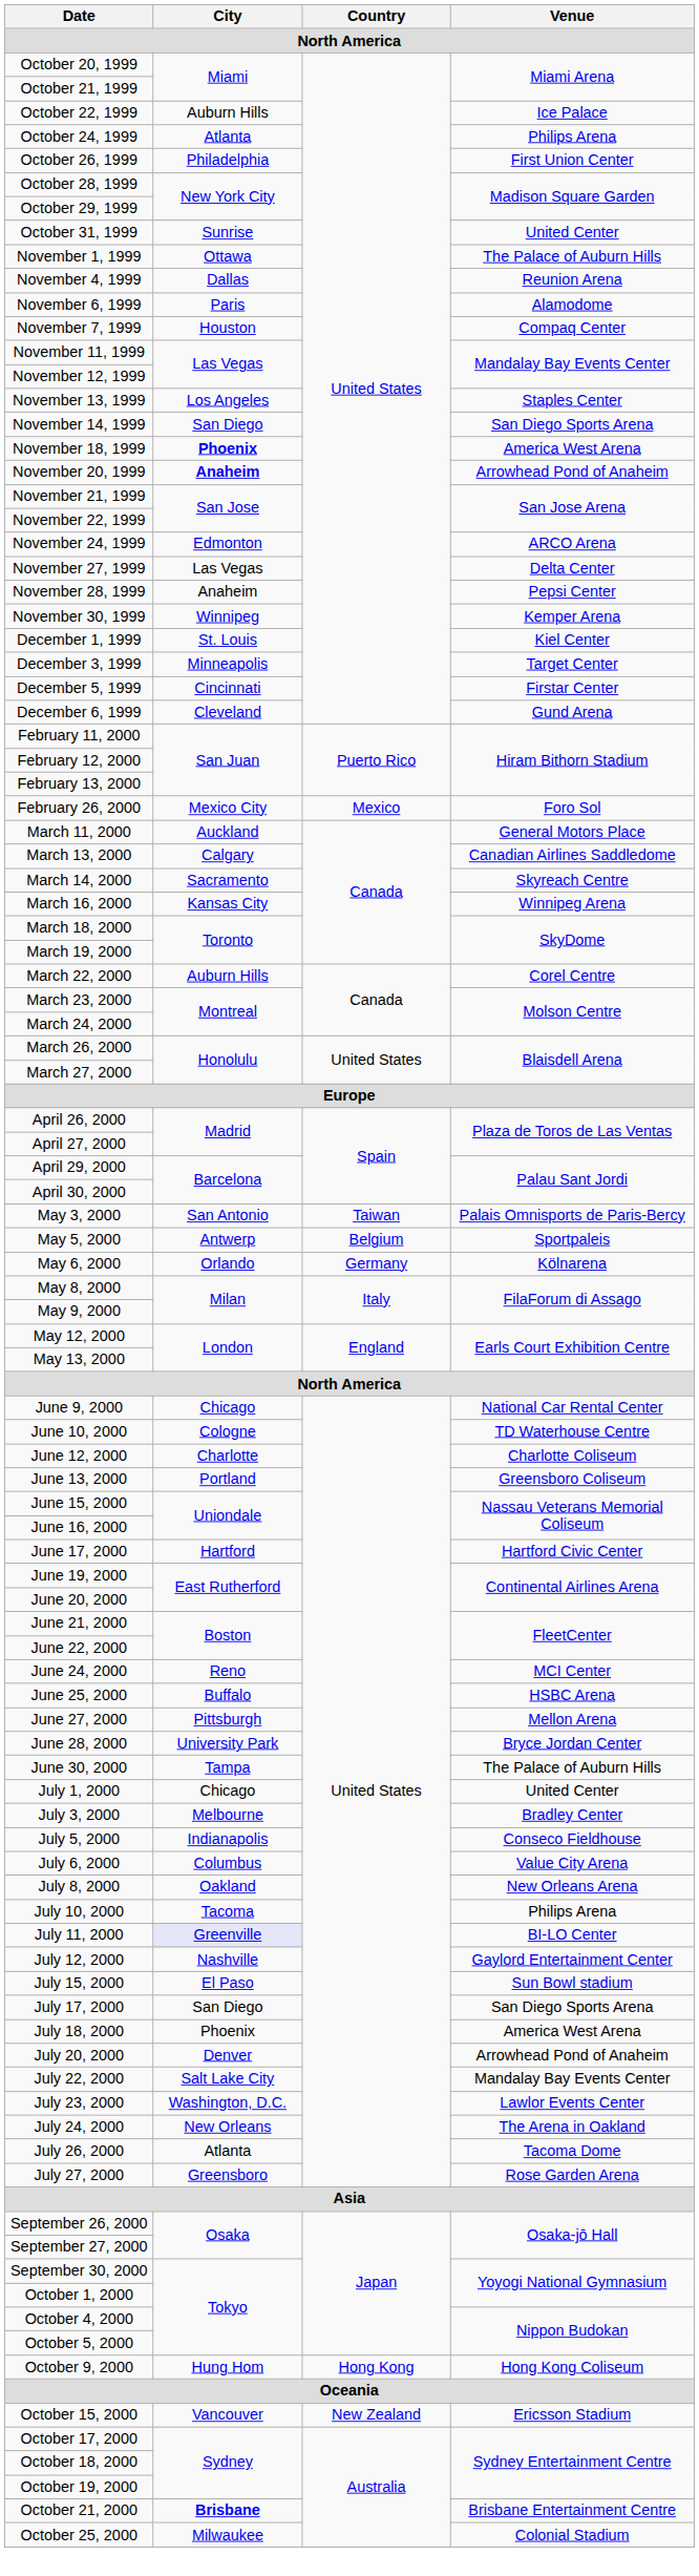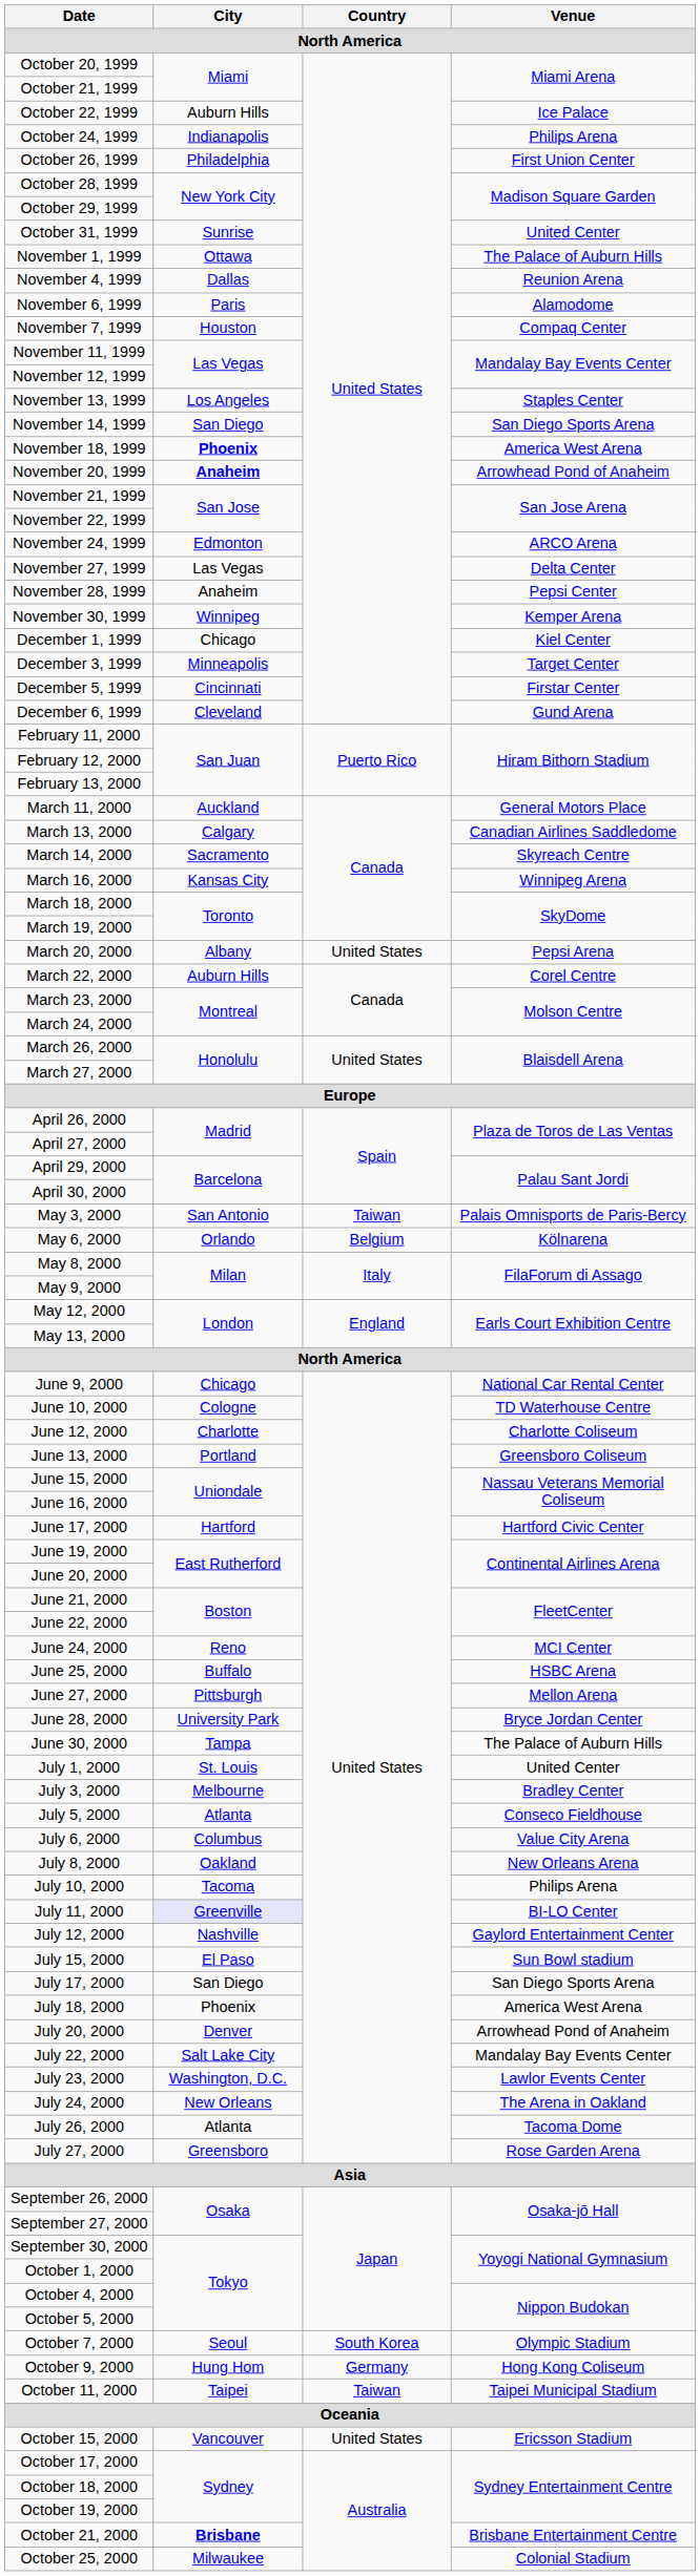 <table class="wikitable" style="text-align:center;">
 <tr>
 <th width="150">Date</th>
 <th width="150">City</th>
 <th width="150">Country</th>
 <th width="250">Venue</th>
 </tr>
 <tr bgcolor="#DDDDDD">
 <td colspan=4><strong>North America</strong></td>
 </tr>
 <tr>
 <td>October 20, 1999</td>
 <td rowspan="2"><a href='#'>Miami</a></td>
 <td rowspan="28"><a href='#'>United States</a></td>
 <td rowspan="2"><a href='#'>Miami Arena</a></td>
 </tr>
 <tr>
 <td>October 21, 1999</td>
 </tr>
 <tr>
 <td>October 22, 1999</td>
 <td>Auburn Hills</td>
 <td><a href='#'>Ice Palace</a></td>
 </tr>
 <tr>
 <td>October 24, 1999</td>
-<td><a href='#'>Atlanta</a></td>
+<td><a href='#'>Indianapolis</a></td>
 <td><a href='#'>Philips Arena</a></td>
 </tr>
 <tr>
 <td>October 26, 1999</td>
 <td><a href='#'>Philadelphia</a></td>
 <td><a href='#'>First Union Center</a></td>
 </tr>
 <tr>
 <td>October 28, 1999</td>
 <td rowspan="2"><a href='#'>New York City</a></td>
 <td rowspan="2"><a href='#'>Madison Square Garden</a></td>
 </tr>
 <tr>
 <td>October 29, 1999</td>
 </tr>
 <tr>
 <td>October 31, 1999</td>
 <td><a href='#'>Sunrise</a></td>
 <td><a href='#'>United Center</a></td>
 </tr>
 <tr>
 <td>November 1, 1999</td>
 <td><a href='#'>Ottawa</a></td>
 <td><a href='#'>The Palace of Auburn Hills</a></td>
 </tr>
 <tr>
 <td>November 4, 1999</td>
 <td><a href='#'>Dallas</a></td>
 <td><a href='#'>Reunion Arena</a></td>
 </tr>
 <tr>
 <td>November 6, 1999</td>
 <td><a href='#'>Paris</a></td>
 <td><a href='#'>Alamodome</a></td>
 </tr>
 <tr>
 <td>November 7, 1999</td>
 <td><a href='#'>Houston</a></td>
 <td><a href='#'>Compaq Center</a></td>
 </tr>
 <tr>
 <td>November 11, 1999</td>
 <td rowspan="2"><a href='#'>Las Vegas</a></td>
 <td rowspan="2"><a href='#'>Mandalay Bay Events Center</a></td>
 </tr>
 <tr>
 <td>November 12, 1999</td>
 </tr>
 <tr>
 <td>November 13, 1999</td>
 <td><a href='#'>Los Angeles</a></td>
 <td><a href='#'>Staples Center</a></td>
 </tr>
 <tr>
 <td>November 14, 1999</td>
 <td><a href='#'>San Diego</a></td>
 <td><a href='#'>San Diego Sports Arena</a></td>
 </tr>
 <tr>
 <td>November 18, 1999</td>
 <td><strong><a href='#'>Phoenix</a></strong></td>
 <td><a href='#'>America West Arena</a></td>
 </tr>
 <tr>
 <td>November 20, 1999</td>
 <td><strong><a href='#'>Anaheim</a></strong></td>
 <td><a href='#'>Arrowhead Pond of Anaheim</a></td>
 </tr>
 <tr>
 <td>November 21, 1999</td>
 <td rowspan="2"><a href='#'>San Jose</a></td>
 <td rowspan="2"><a href='#'>San Jose Arena</a></td>
 </tr>
 <tr>
 <td>November 22, 1999</td>
 </tr>
 <tr>
 <td>November 24, 1999</td>
 <td><a href='#'>Edmonton</a></td>
 <td><a href='#'>ARCO Arena</a></td>
 </tr>
 <tr>
 <td>November 27, 1999</td>
 <td>Las Vegas</td>
 <td><a href='#'>Delta Center</a></td>
 </tr>
 <tr>
 <td>November 28, 1999</td>
 <td>Anaheim</td>
 <td><a href='#'>Pepsi Center</a></td>
 </tr>
 <tr>
 <td>November 30, 1999</td>
 <td><a href='#'>Winnipeg</a></td>
 <td><a href='#'>Kemper Arena</a></td>
 </tr>
 <tr>
 <td>December 1, 1999</td>
-<td><a href='#'>St. Louis</a></td>
+<td>Chicago</td>
 <td><a href='#'>Kiel Center</a></td>
 </tr>
 <tr>
 <td>December 3, 1999</td>
 <td><a href='#'>Minneapolis</a></td>
 <td><a href='#'>Target Center</a></td>
 </tr>
 <tr>
 <td>December 5, 1999</td>
 <td><a href='#'>Cincinnati</a></td>
 <td><a href='#'>Firstar Center</a></td>
 </tr>
 <tr>
 <td>December 6, 1999</td>
 <td><a href='#'>Cleveland</a></td>
 <td><a href='#'>Gund Arena</a></td>
 </tr>
 <tr>
 <td>February 11, 2000</td>
 <td rowspan="3"><a href='#'>San Juan</a></td>
 <td rowspan="3"><a href='#'>Puerto Rico</a></td>
 <td rowspan="3"><a href='#'>Hiram Bithorn Stadium</a></td>
 </tr>
 <tr>
 <td>February 12, 2000</td>
 </tr>
 <tr>
 <td>February 13, 2000</td>
 </tr>
 <tr>
-<td>February 26, 2000</td>
-<td><a href='#'>Mexico City</a></td>
-<td><a href='#'>Mexico</a></td>
-<td><a href='#'>Foro Sol</a></td>
-</tr>
-<tr>
 <td>March 11, 2000</td>
 <td><a href='#'>Auckland</a></td>
 <td rowspan="6"><a href='#'>Canada</a></td>
 <td><a href='#'>General Motors Place</a></td>
 </tr>
 <tr>
 <td>March 13, 2000</td>
 <td><a href='#'>Calgary</a></td>
 <td><a href='#'>Canadian Airlines Saddledome</a></td>
 </tr>
 <tr>
 <td>March 14, 2000</td>
 <td><a href='#'>Sacramento</a></td>
 <td><a href='#'>Skyreach Centre</a></td>
 </tr>
 <tr>
 <td>March 16, 2000</td>
 <td><a href='#'>Kansas City</a></td>
 <td><a href='#'>Winnipeg Arena</a></td>
 </tr>
 <tr>
 <td>March 18, 2000</td>
 <td rowspan="2"><a href='#'>Toronto</a></td>
 <td rowspan="2"><a href='#'>SkyDome</a></td>
 </tr>
 <tr>
 <td>March 19, 2000</td>
+</tr>
+<tr>
+<td>March 20, 2000</td>
+<td><a href='#'>Albany</a></td>
+<td>United States</td>
+<td><a href='#'>Pepsi Arena</a></td>
 </tr>
 <tr>
 <td>March 22, 2000</td>
 <td><a href='#'>Auburn Hills</a></td>
 <td rowspan="3">Canada</td>
 <td><a href='#'>Corel Centre</a></td>
 </tr>
 <tr>
 <td>March 23, 2000</td>
 <td rowspan="2"><a href='#'>Montreal</a></td>
 <td rowspan="2"><a href='#'>Molson Centre</a></td>
 </tr>
 <tr>
 <td>March 24, 2000</td>
 </tr>
 <tr>
 <td>March 26, 2000</td>
 <td rowspan="2"><a href='#'>Honolulu</a></td>
 <td rowspan="2">United States</td>
 <td rowspan="2"><a href='#'>Blaisdell Arena</a></td>
 </tr>
 <tr>
 <td>March 27, 2000</td>
 </tr>
 <tr bgcolor="#DDDDDD">
 <td colspan="4"><strong>Europe</strong></td>
 </tr>
 <tr>
 <td>April 26, 2000</td>
 <td rowspan="2"><a href='#'>Madrid</a></td>
 <td rowspan="4"><a href='#'>Spain</a></td>
 <td rowspan="2"><a href='#'>Plaza de Toros de Las Ventas</a></td>
 </tr>
 <tr>
 <td>April 27, 2000</td>
 </tr>
 <tr>
 <td>April 29, 2000</td>
 <td rowspan="2"><a href='#'>Barcelona</a></td>
 <td rowspan="2"><a href='#'>Palau Sant Jordi</a></td>
 </tr>
 <tr>
 <td>April 30, 2000</td>
 </tr>
 <tr>
 <td>May 3, 2000</td>
 <td><a href='#'>San Antonio</a></td>
 <td><a href='#'>Taiwan</a></td>
 <td><a href='#'>Palais Omnisports de Paris-Bercy</a></td>
 </tr>
 <tr>
-<td>May 5, 2000</td>
-<td><a href='#'>Antwerp</a></td>
-<td><a href='#'>Belgium</a></td>
-<td><a href='#'>Sportpaleis</a></td>
-</tr>
-<tr>
 <td>May 6, 2000</td>
 <td><a href='#'>Orlando</a></td>
-<td><a href='#'>Germany</a></td>
+<td><a href='#'>Belgium</a></td>
 <td><a href='#'>Kölnarena</a></td>
 </tr>
 <tr>
 <td>May 8, 2000</td>
 <td rowspan="2"><a href='#'>Milan</a></td>
 <td rowspan="2"><a href='#'>Italy</a></td>
 <td rowspan="2"><a href='#'>FilaForum di Assago</a></td>
 </tr>
 <tr>
 <td>May 9, 2000</td>
 </tr>
 <tr>
 <td>May 12, 2000</td>
 <td rowspan="2"><a href='#'>London</a></td>
 <td rowspan="2"><a href='#'>England</a></td>
 <td rowspan="2"><a href='#'>Earls Court Exhibition Centre</a></td>
 </tr>
 <tr>
 <td>May 13, 2000</td>
 </tr>
 <tr bgcolor="#DDDDDD">
 <td colspan=4><strong>North America</strong></td>
 </tr>
 <tr>
 <td>June 9, 2000</td>
 <td><a href='#'>Chicago</a></td>
 <td rowspan="33">United States</td>
 <td><a href='#'>National Car Rental Center</a></td>
 </tr>
 <tr>
 <td>June 10, 2000</td>
 <td><a href='#'>Cologne</a></td>
 <td><a href='#'>TD Waterhouse Centre</a></td>
 </tr>
 <tr>
 <td>June 12, 2000</td>
 <td><a href='#'>Charlotte</a></td>
 <td><a href='#'>Charlotte Coliseum</a></td>
 </tr>
 <tr>
 <td>June 13, 2000</td>
 <td><a href='#'>Portland</a></td>
 <td><a href='#'>Greensboro Coliseum</a></td>
 </tr>
 <tr>
 <td>June 15, 2000</td>
 <td rowspan="2"><a href='#'>Uniondale</a></td>
 <td rowspan="2"><a href='#'>Nassau Veterans Memorial Coliseum</a></td>
 </tr>
 <tr>
 <td>June 16, 2000</td>
 </tr>
 <tr>
 <td>June 17, 2000</td>
 <td><a href='#'>Hartford</a></td>
 <td><a href='#'>Hartford Civic Center</a></td>
 </tr>
 <tr>
 <td>June 19, 2000</td>
 <td rowspan="2"><a href='#'>East Rutherford</a></td>
 <td rowspan="2"><a href='#'>Continental Airlines Arena</a></td>
 </tr>
 <tr>
 <td>June 20, 2000</td>
 </tr>
 <tr>
 <td>June 21, 2000</td>
 <td rowspan="2"><a href='#'>Boston</a></td>
 <td rowspan="2"><a href='#'>FleetCenter</a></td>
 </tr>
 <tr>
 <td>June 22, 2000</td>
 </tr>
 <tr>
 <td>June 24, 2000</td>
 <td><a href='#'>Reno</a></td>
 <td><a href='#'>MCI Center</a></td>
 </tr>
 <tr>
 <td>June 25, 2000</td>
 <td><a href='#'>Buffalo</a></td>
 <td><a href='#'>HSBC Arena</a></td>
 </tr>
 <tr>
 <td>June 27, 2000</td>
 <td><a href='#'>Pittsburgh</a></td>
 <td><a href='#'>Mellon Arena</a></td>
 </tr>
 <tr>
 <td>June 28, 2000</td>
 <td><a href='#'>University Park</a></td>
 <td><a href='#'>Bryce Jordan Center</a></td>
 </tr>
 <tr>
 <td>June 30, 2000</td>
 <td><a href='#'>Tampa</a></td>
 <td>The Palace of Auburn Hills</td>
 </tr>
 <tr>
 <td>July 1, 2000</td>
-<td>Chicago</td>
+<td><a href='#'>St. Louis</a></td>
 <td>United Center</td>
 </tr>
 <tr>
 <td>July 3, 2000</td>
 <td><a href='#'>Melbourne</a></td>
 <td><a href='#'>Bradley Center</a></td>
 </tr>
 <tr>
 <td>July 5, 2000</td>
-<td><a href='#'>Indianapolis</a></td>
+<td><a href='#'>Atlanta</a></td>
 <td><a href='#'>Conseco Fieldhouse</a></td>
 </tr>
 <tr>
 <td>July 6, 2000</td>
 <td><a href='#'>Columbus</a></td>
 <td><a href='#'>Value City Arena</a></td>
 </tr>
 <tr>
 <td>July 8, 2000</td>
 <td><a href='#'>Oakland</a></td>
 <td><a href='#'>New Orleans Arena</a></td>
 </tr>
 <tr>
 <td>July 10, 2000</td>
 <td><a href='#'>Tacoma</a></td>
 <td>Philips Arena</td>
 </tr>
 <tr>
 <td>July 11, 2000</td>
 <td style="background: lavender;"><a href='#'>Greenville</a></td>
 <td><a href='#'>BI-LO Center</a></td>
 </tr>
 <tr>
 <td>July 12, 2000</td>
 <td><a href='#'>Nashville</a></td>
 <td><a href='#'>Gaylord Entertainment Center</a></td>
 </tr>
 <tr>
 <td>July 15, 2000</td>
 <td><a href='#'>El Paso</a></td>
 <td><a href='#'>Sun Bowl stadium</a></td>
 </tr>
 <tr>
 <td>July 17, 2000</td>
 <td>San Diego</td>
 <td>San Diego Sports Arena</td>
 </tr>
 <tr>
 <td>July 18, 2000</td>
 <td>Phoenix</td>
 <td>America West Arena</td>
 </tr>
 <tr>
 <td>July 20, 2000</td>
 <td><a href='#'>Denver</a></td>
 <td>Arrowhead Pond of Anaheim</td>
 </tr>
 <tr>
 <td>July 22, 2000</td>
 <td><a href='#'>Salt Lake City</a></td>
 <td>Mandalay Bay Events Center</td>
 </tr>
 <tr>
 <td>July 23, 2000</td>
 <td><a href='#'>Washington, D.C.</a></td>
 <td><a href='#'>Lawlor Events Center</a></td>
 </tr>
 <tr>
 <td>July 24, 2000</td>
 <td><a href='#'>New Orleans</a></td>
 <td><a href='#'>The Arena in Oakland</a></td>
 </tr>
 <tr>
 <td>July 26, 2000</td>
 <td>Atlanta</td>
 <td><a href='#'>Tacoma Dome</a></td>
 </tr>
 <tr>
 <td>July 27, 2000</td>
 <td><a href='#'>Greensboro</a></td>
 <td><a href='#'>Rose Garden Arena</a></td>
 </tr>
 <tr bgcolor="#DDDDDD">
 <td colspan="4"><strong>Asia</strong></td>
 </tr>
 <tr>
 <td>September 26, 2000</td>
 <td rowspan="2"><a href='#'>Osaka</a></td>
 <td rowspan="6"><a href='#'>Japan</a></td>
 <td rowspan="2"><a href='#'>Osaka-jō Hall</a></td>
 </tr>
 <tr>
 <td>September 27, 2000</td>
 </tr>
 <tr>
 <td>September 30, 2000</td>
 <td rowspan="4"><a href='#'>Tokyo</a></td>
 <td rowspan="2"><a href='#'>Yoyogi National Gymnasium</a></td>
 </tr>
 <tr>
 <td>October 1, 2000</td>
 </tr>
 <tr>
 <td>October 4, 2000</td>
 <td rowspan="2"><a href='#'>Nippon Budokan</a></td>
 </tr>
 <tr>
 <td>October 5, 2000</td>
 </tr>
 <tr>
+<td>October 7, 2000</td>
+<td><a href='#'>Seoul</a></td>
+<td><a href='#'>South Korea</a></td>
+<td><a href='#'>Olympic Stadium</a></td>
+</tr>
+<tr>
 <td>October 9, 2000</td>
 <td><a href='#'>Hung Hom</a></td>
-<td><a href='#'>Hong Kong</a></td>
+<td><a href='#'>Germany</a></td>
 <td><a href='#'>Hong Kong Coliseum</a></td>
+</tr>
+<tr>
+<td>October 11, 2000</td>
+<td><a href='#'>Taipei</a></td>
+<td><a href='#'>Taiwan</a></td>
+<td><a href='#'>Taipei Municipal Stadium</a></td>
 </tr>
 <tr bgcolor="#DDDDDD">
 <td colspan="4"><strong>Oceania</strong></td>
 </tr>
 <tr>
 <td>October 15, 2000</td>
 <td><a href='#'>Vancouver</a></td>
-<td><a href='#'>New Zealand</a></td>
+<td>United States</td>
 <td><a href='#'>Ericsson Stadium</a></td>
 </tr>
 <tr>
 <td>October 17, 2000</td>
 <td rowspan="3"><a href='#'>Sydney</a></td>
 <td rowspan="5"><a href='#'>Australia</a></td>
 <td rowspan="3"><a href='#'>Sydney Entertainment Centre</a></td>
 </tr>
 <tr>
 <td>October 18, 2000</td>
 </tr>
 <tr>
 <td>October 19, 2000</td>
 </tr>
 <tr>
 <td>October 21, 2000</td>
 <td><strong><a href='#'>Brisbane</a></strong></td>
 <td><a href='#'>Brisbane Entertainment Centre</a></td>
 </tr>
 <tr>
 <td>October 25, 2000</td>
 <td><a href='#'>Milwaukee</a></td>
 <td><a href='#'>Colonial Stadium</a></td>
 </tr>
 </table>
